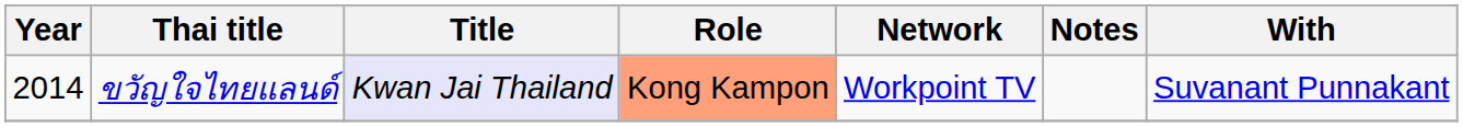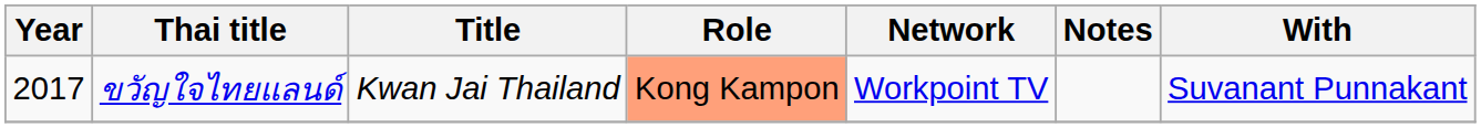 <table class="wikitable" style="font-size: 100%;">
 <tr>
 <th>Year</th>
 <th>Thai title</th>
 <th>Title</th>
 <th>Role</th>
 <th>Network</th>
 <th>Notes</th>
 <th>With</th>
 </tr>
 <tr>
-<td>2014</td>
+<td>2017</td>
 <td><em><a href='#'>ขวัญใจไทยแลนด์</a></em></td>
-<td style="background: lavender;"><em>Kwan Jai Thailand</em></td>
+<td><em>Kwan Jai Thailand</em></td>
 <td style="background: lightsalmon;">Kong Kampon</td>
 <td><a href='#'>Workpoint TV</a></td>
 <td></td>
 <td><a href='#'>Suvanant Punnakant</a></td>
 </tr>
 <tr>
 </tr>
 </table>
